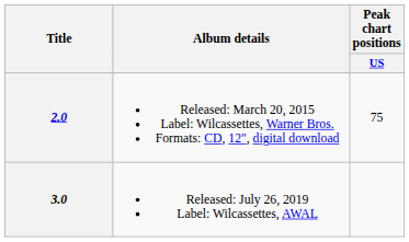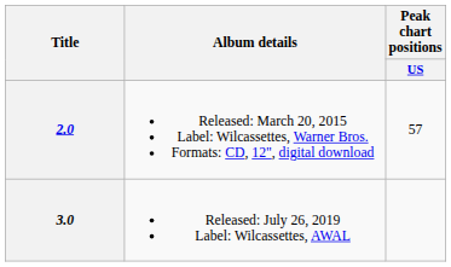 <table class="wikitable plainrowheaders" style="text-align:center;">
 <tr>
 <th scope="col" rowspan="2" style="width:8em;">Title</th>
 <th scope="col" rowspan="2" style="width:18em;">Album details</th>
 <th scope="col">Peak chart positions</th>
 </tr>
 <tr>
 <th scope="col" style="width:3em;font-size:90%;"><a href='#'>US</a><br></th>
 </tr>
 <tr>
 <th scope="row"><em><a href='#'>2.0</a></em></th>
 <td><br><ul><li>Released: March 20, 2015</li><li>Label: Wilcassettes, <a href='#'>Warner Bros.</a></li><li>Formats: <a href='#'>CD</a>, <a href='#'>12"</a>, <a href='#'>digital download</a></li></ul></td>
-<td>75</td>
+<td>57</td>
 </tr>
 <tr>
 <th scope="row"><em>3.0</em></th>
 <td><br><ul><li>Released: July 26, 2019</li><li>Label: Wilcassettes, <a href='#'>AWAL</a></li></ul></td>
 <td></td>
 </tr>
 </table>
